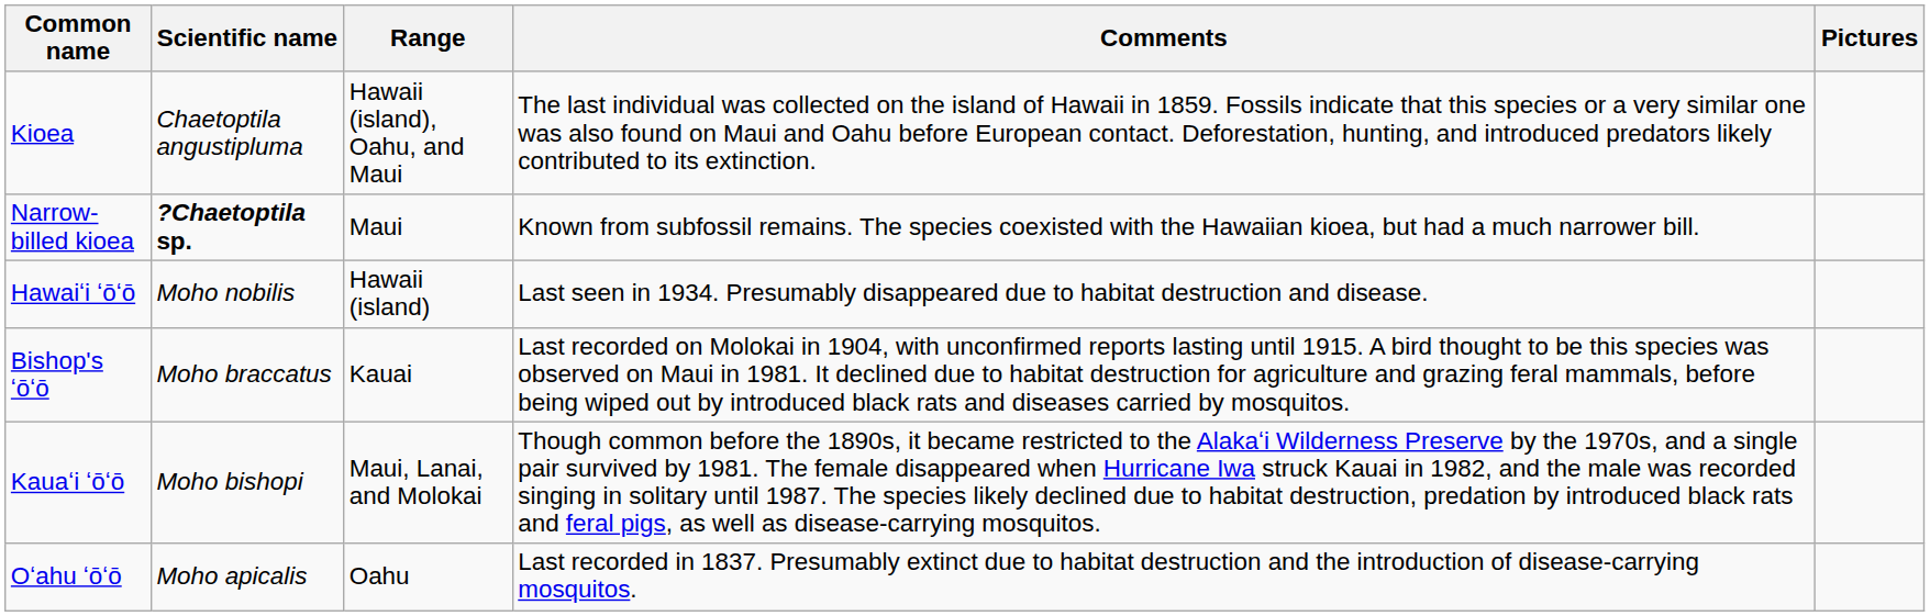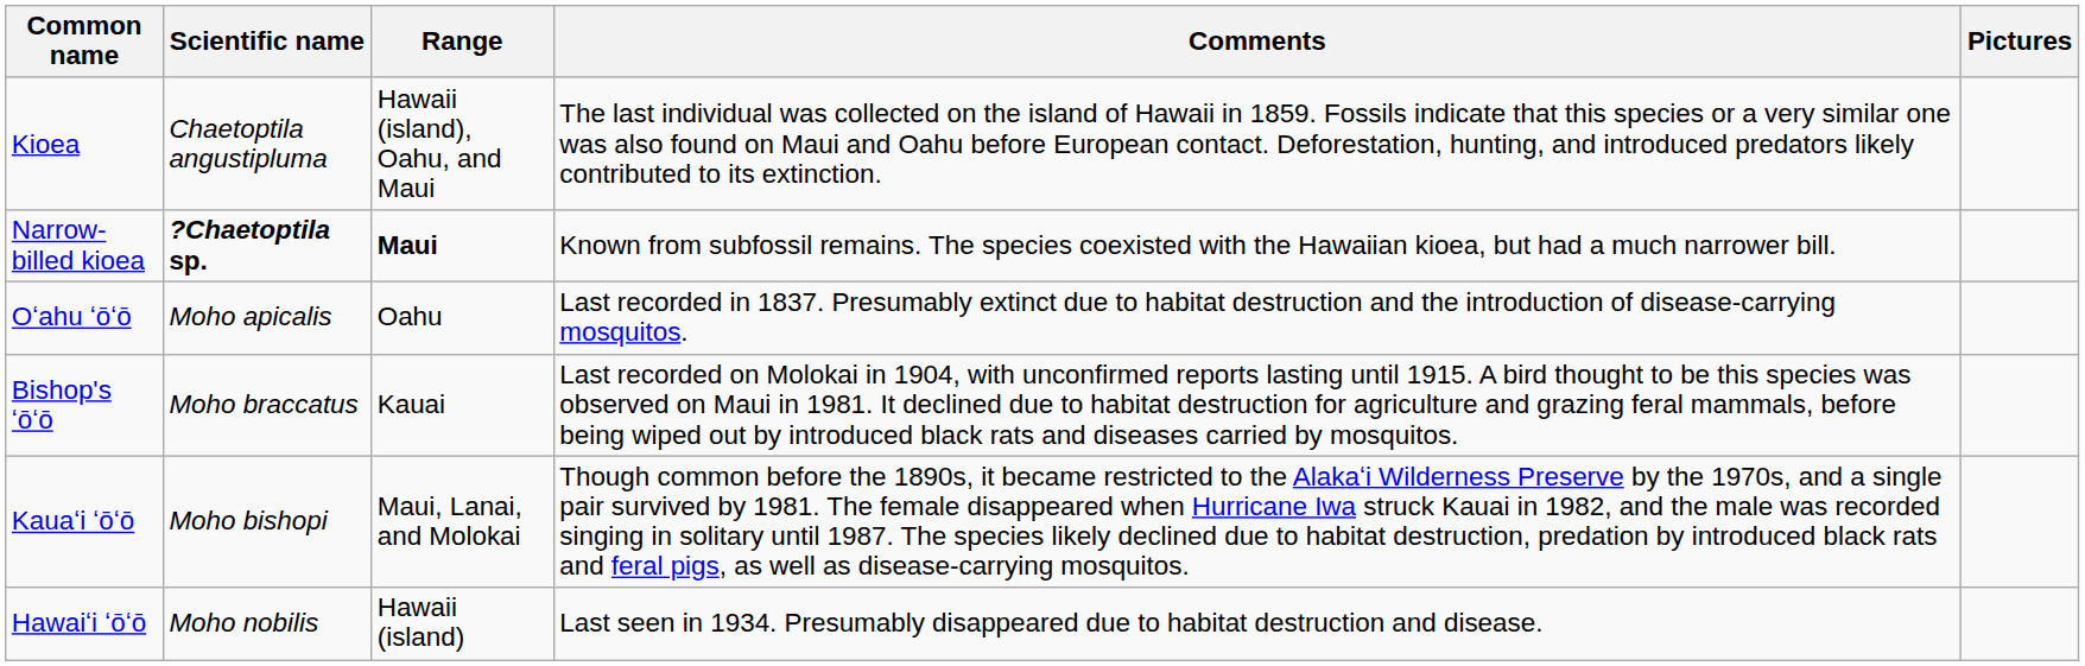 <table class="wikitable">
 <tr>
 <th>Common name</th>
 <th>Scientific name</th>
 <th>Range</th>
 <th class="unsortable">Comments</th>
 <th class="unsortable">Pictures</th>
 </tr>
 <tr>
 <td><a href='#'>Kioea</a></td>
 <td><em>Chaetoptila angustipluma</em></td>
 <td>Hawaii (island), Oahu, and Maui</td>
 <td>The last individual was collected on the island of Hawaii in 1859. Fossils indicate that this species or a very similar one was also found on Maui and Oahu before European contact. Deforestation, hunting, and introduced predators likely contributed to its extinction.</td>
 <td></td>
 </tr>
 <tr>
 <td><a href='#'>Narrow-billed kioea</a></td>
 <td><strong><em>?Chaetoptila</em> sp.</strong></td>
-<td>Maui</td>
+<td><strong>Maui</strong></td>
 <td>Known from subfossil remains. The species coexisted with the Hawaiian kioea, but had a much narrower bill.</td>
 <td></td>
 </tr>
 <tr>
-<td><a href='#'>Hawaiʻi ʻōʻō</a></td>
-<td><em>Moho nobilis</em></td>
-<td>Hawaii (island)</td>
-<td>Last seen in 1934. Presumably disappeared due to habitat destruction and disease.</td>
+<td><a href='#'>Oʻahu ʻōʻō</a></td>
+<td><em>Moho apicalis</em></td>
+<td>Oahu</td>
+<td>Last recorded in 1837. Presumably extinct due to habitat destruction and the introduction of disease-carrying <a href='#'>mosquitos</a>.</td>
 <td></td>
 </tr>
 <tr>
 <td><a href='#'>Bishop's ʻōʻō</a></td>
 <td><em>Moho braccatus</em></td>
 <td>Kauai</td>
 <td>Last recorded on Molokai in 1904, with unconfirmed reports lasting until 1915. A bird thought to be this species was observed on Maui in 1981. It declined due to habitat destruction for agriculture and grazing feral mammals, before being wiped out by introduced black rats and diseases carried by mosquitos.</td>
 <td></td>
 </tr>
 <tr>
 <td><a href='#'>Kauaʻi ʻōʻō</a></td>
 <td><em>Moho bishopi</em></td>
 <td>Maui, Lanai, and Molokai</td>
 <td>Though common before the 1890s, it became restricted to the <a href='#'>Alakaʻi Wilderness Preserve</a> by the 1970s, and a single pair survived by 1981. The female disappeared when <a href='#'>Hurricane Iwa</a> struck Kauai in 1982, and the male was recorded singing in solitary until 1987. The species likely declined due to habitat destruction, predation by introduced black rats and <a href='#'>feral pigs</a>, as well as disease-carrying mosquitos.</td>
 <td></td>
 </tr>
 <tr>
-<td><a href='#'>Oʻahu ʻōʻō</a></td>
-<td><em>Moho apicalis</em></td>
-<td>Oahu</td>
-<td>Last recorded in 1837. Presumably extinct due to habitat destruction and the introduction of disease-carrying <a href='#'>mosquitos</a>.</td>
+<td><a href='#'>Hawaiʻi ʻōʻō</a></td>
+<td><em>Moho nobilis</em></td>
+<td>Hawaii (island)</td>
+<td>Last seen in 1934. Presumably disappeared due to habitat destruction and disease.</td>
 <td></td>
 </tr>
 </table>
